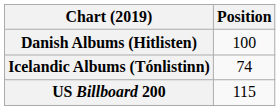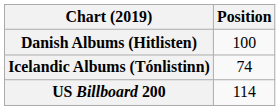 <table class="wikitable sortable plainrowheaders" style="text-align:center">
 <tr>
 <th scope="col">Chart (2019)</th>
 <th scope="col">Position</th>
 </tr>
 <tr>
 <th scope="row">Danish Albums (Hitlisten)</th>
 <td>100</td>
 </tr>
 <tr>
 <th scope="row">Icelandic Albums (Tónlistinn)</th>
 <td>74</td>
 </tr>
 <tr>
 <th scope="row">US <em>Billboard</em> 200</th>
-<td>115</td>
+<td>114</td>
 </tr>
 </table>
